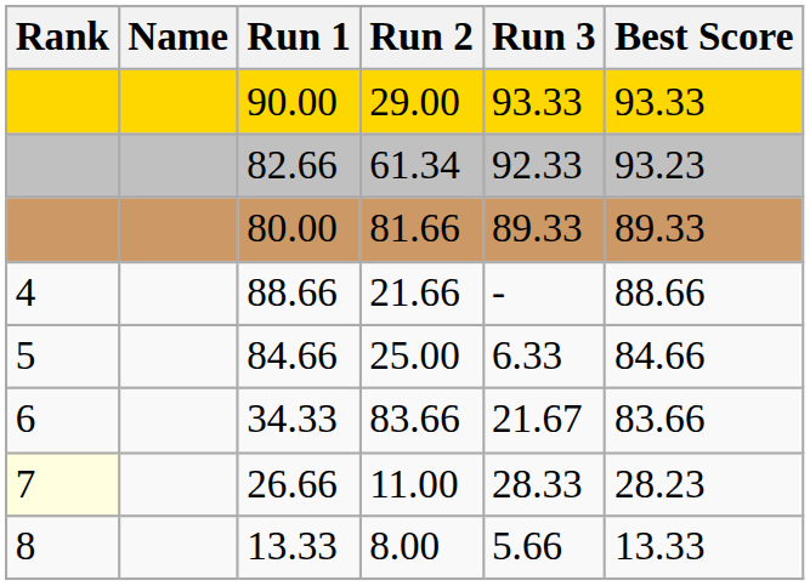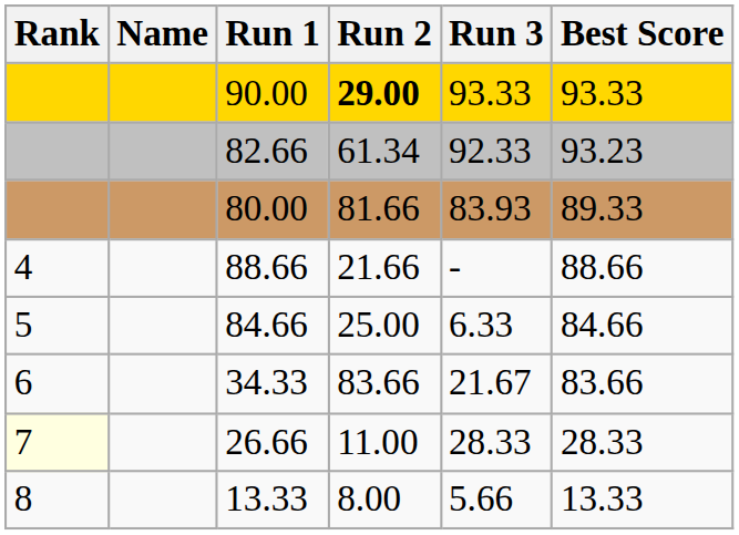 <table class="wikitable">
 <tr>
 <th>Rank</th>
 <th>Name</th>
 <th>Run 1</th>
 <th>Run 2</th>
 <th>Run 3</th>
 <th>Best Score</th>
 </tr>
 <tr style="background:gold;">
 <td></td>
 <td></td>
 <td>90.00</td>
-<td>29.00</td>
+<td><strong>29.00</strong></td>
 <td>93.33</td>
 <td>93.33</td>
 </tr>
 <tr style="background:silver;">
 <td></td>
 <td></td>
 <td>82.66</td>
 <td>61.34</td>
 <td>92.33</td>
 <td>93.23</td>
 </tr>
 <tr style="background:#cc9966;">
 <td></td>
 <td></td>
 <td>80.00</td>
 <td>81.66</td>
-<td>89.33</td>
+<td>83.93</td>
 <td>89.33</td>
 </tr>
 <tr>
 <td>4</td>
 <td></td>
 <td>88.66</td>
 <td>21.66</td>
 <td>-</td>
 <td>88.66</td>
 </tr>
 <tr>
 <td>5</td>
 <td></td>
 <td>84.66</td>
 <td>25.00</td>
 <td>6.33</td>
 <td>84.66</td>
 </tr>
 <tr>
 <td>6</td>
 <td></td>
 <td>34.33</td>
 <td>83.66</td>
 <td>21.67</td>
 <td>83.66</td>
 </tr>
 <tr>
 <td style="background: lightyellow;">7</td>
 <td></td>
 <td>26.66</td>
 <td>11.00</td>
 <td>28.33</td>
-<td>28.23</td>
+<td>28.33</td>
 </tr>
 <tr>
 <td>8</td>
 <td></td>
 <td>13.33</td>
 <td>8.00</td>
 <td>5.66</td>
 <td>13.33</td>
 </tr>
 </table>
